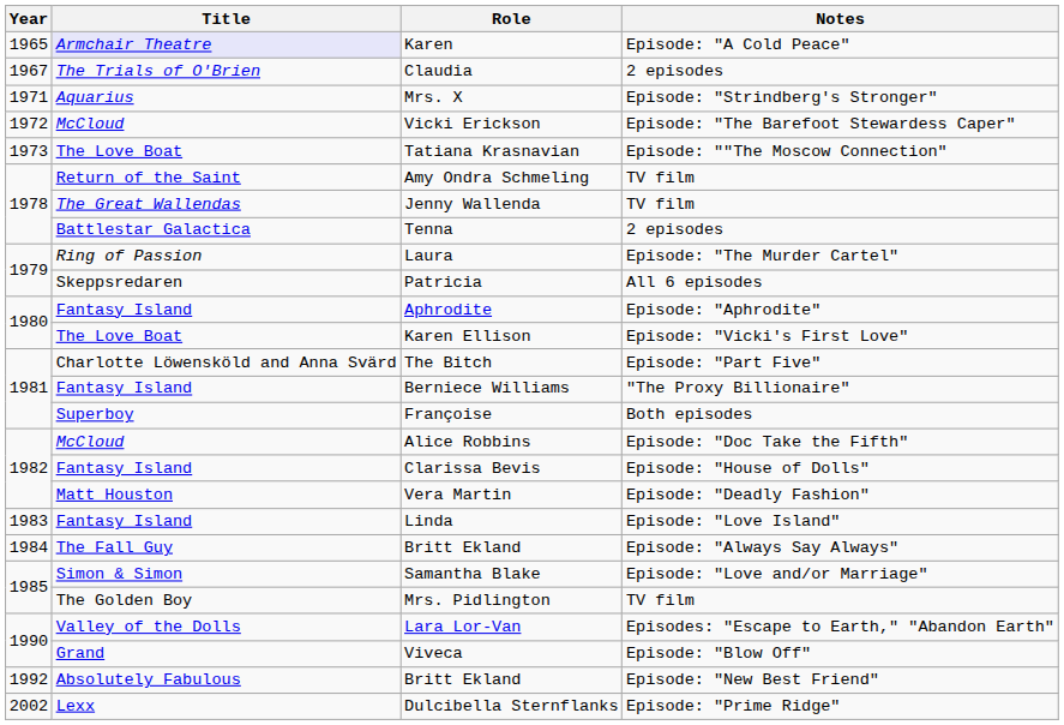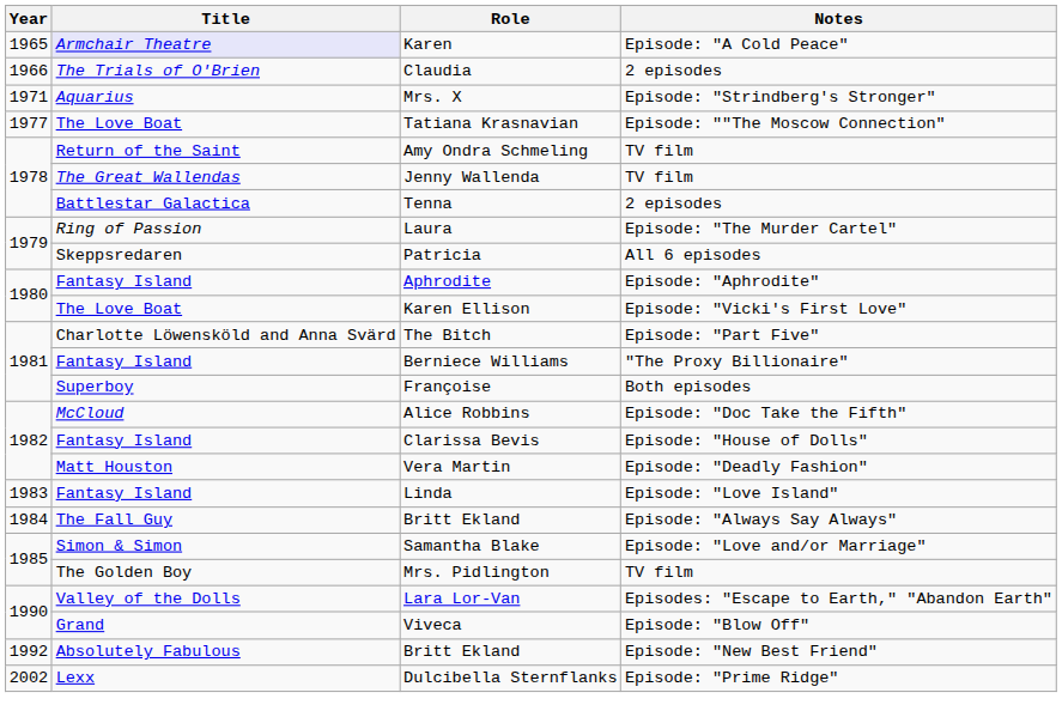 <table class="wikitable sortable" style="min-width:30em".>
 <tr>
 <th>Year</th>
 <th>Title</th>
 <th>Role</th>
 <th>Notes</th>
 </tr>
 <tr>
 <td>1965</td>
 <td style="background: lavender;"><em><a href='#'>Armchair Theatre</a></em></td>
 <td>Karen</td>
 <td>Episode: "A Cold Peace"</td>
 </tr>
 <tr>
-<td>1967</td>
+<td>1966</td>
 <td><em><a href='#'>The Trials of O'Brien</a></em></td>
 <td>Claudia</td>
 <td>2 episodes</td>
 </tr>
 <tr>
 <td>1971</td>
 <td><em><a href='#'>Aquarius</a></em></td>
 <td>Mrs. X</td>
 <td>Episode: "Strindberg's Stronger"</td>
 </tr>
 <tr>
-<td>1972</td>
-<td><em><a href='#'>McCloud</a></em></td>
-<td>Vicki Erickson</td>
-<td>Episode: "The Barefoot Stewardess Caper"</td>
-</tr>
-<tr>
-<td>1973</td>
+<td>1977</td>
 <td></em><a href='#'>The Love Boat</a><em></td>
 <td>Tatiana Krasnavian</td>
 <td>Episode: ""The Moscow Connection"</td>
 </tr>
 <tr>
 <td rowspan=3>1978</td>
 <td></em><a href='#'>Return of the Saint</a><em></td>
 <td>Amy Ondra Schmeling</td>
 <td>TV film</td>
 </tr>
 <tr>
 <td><em><a href='#'>The Great Wallendas</a></td>
 <td>Jenny Wallenda</td>
 <td>TV film</td>
 </tr>
 <tr>
 <td></em><a href='#'>Battlestar Galactica</a><em></td>
 <td>Tenna</td>
 <td>2 episodes</td>
 </tr>
 <tr>
 <td rowspan=2>1979</td>
 <td><em>Ring of Passion</em></td>
 <td>Laura</td>
 <td>Episode: "The Murder Cartel"</td>
 </tr>
 <tr>
 <td></em>Skeppsredaren<em></td>
 <td>Patricia</td>
 <td>All 6 episodes</td>
 </tr>
 <tr>
 <td rowspan=2>1980</td>
 <td></em><a href='#'>Fantasy Island</a><em></td>
 <td><a href='#'>Aphrodite</a></td>
 <td>Episode: "Aphrodite"</td>
 </tr>
 <tr>
 <td></em><a href='#'>The Love Boat</a><em></td>
 <td>Karen Ellison</td>
 <td>Episode: "Vicki's First Love"</td>
 </tr>
 <tr>
 <td rowspan=3>1981</td>
 <td></em>Charlotte Löwensköld and Anna Svärd<em></td>
 <td>The Bitch</td>
 <td>Episode: "Part Five"</td>
 </tr>
 <tr>
 <td></em><a href='#'>Fantasy Island</a><em></td>
 <td>Berniece Williams</td>
 <td>"The Proxy Billionaire"</td>
 </tr>
 <tr>
 <td></em><a href='#'>Superboy</a><em></td>
 <td>Françoise</td>
 <td>Both episodes</td>
 </tr>
 <tr>
 <td rowspan=3>1982</td>
 <td><em><a href='#'>McCloud</a></em></td>
 <td>Alice Robbins</td>
 <td>Episode:  "Doc Take the Fifth"</td>
 </tr>
 <tr>
 <td></em><a href='#'>Fantasy Island</a><em></td>
 <td>Clarissa Bevis</td>
 <td>Episode: "House of Dolls"</td>
 </tr>
 <tr>
 <td></em><a href='#'>Matt Houston</a><em></td>
 <td>Vera Martin</td>
 <td>Episode: "Deadly Fashion"</td>
 </tr>
 <tr>
 <td>1983</td>
 <td></em><a href='#'>Fantasy Island</a><em></td>
 <td>Linda</td>
 <td>Episode: "Love Island"</td>
 </tr>
 <tr>
 <td>1984</td>
 <td></em><a href='#'>The Fall Guy</a><em></td>
 <td>Britt Ekland</td>
 <td>Episode: "Always Say Always"</td>
 </tr>
 <tr>
 <td rowspan=2>1985</td>
 <td></em><a href='#'>Simon & Simon</a><em></td>
 <td>Samantha Blake</td>
 <td>Episode: "Love and/or Marriage"</td>
 </tr>
 <tr>
 <td></em>The Golden Boy<em></td>
 <td>Mrs. Pidlington</td>
 <td>TV film</td>
 </tr>
 <tr>
 <td rowspan=2>1990</td>
 <td></em><a href='#'>Valley of the Dolls</a><em></td>
 <td><a href='#'>Lara Lor-Van</a></td>
 <td>Episodes: "Escape to Earth," "Abandon Earth"</td>
 </tr>
 <tr>
 <td></em><a href='#'>Grand</a><em></td>
 <td>Viveca</td>
 <td>Episode: "Blow Off"</td>
 </tr>
 <tr>
 <td>1992</td>
 <td></em><a href='#'>Absolutely Fabulous</a><em></td>
 <td>Britt Ekland</td>
 <td>Episode: "New Best Friend"</td>
 </tr>
 <tr>
 <td>2002</td>
 <td></em><a href='#'>Lexx</a><em></td>
 <td>Dulcibella Sternflanks</td>
 <td>Episode: "Prime Ridge"</td>
 </tr>
 </table>
